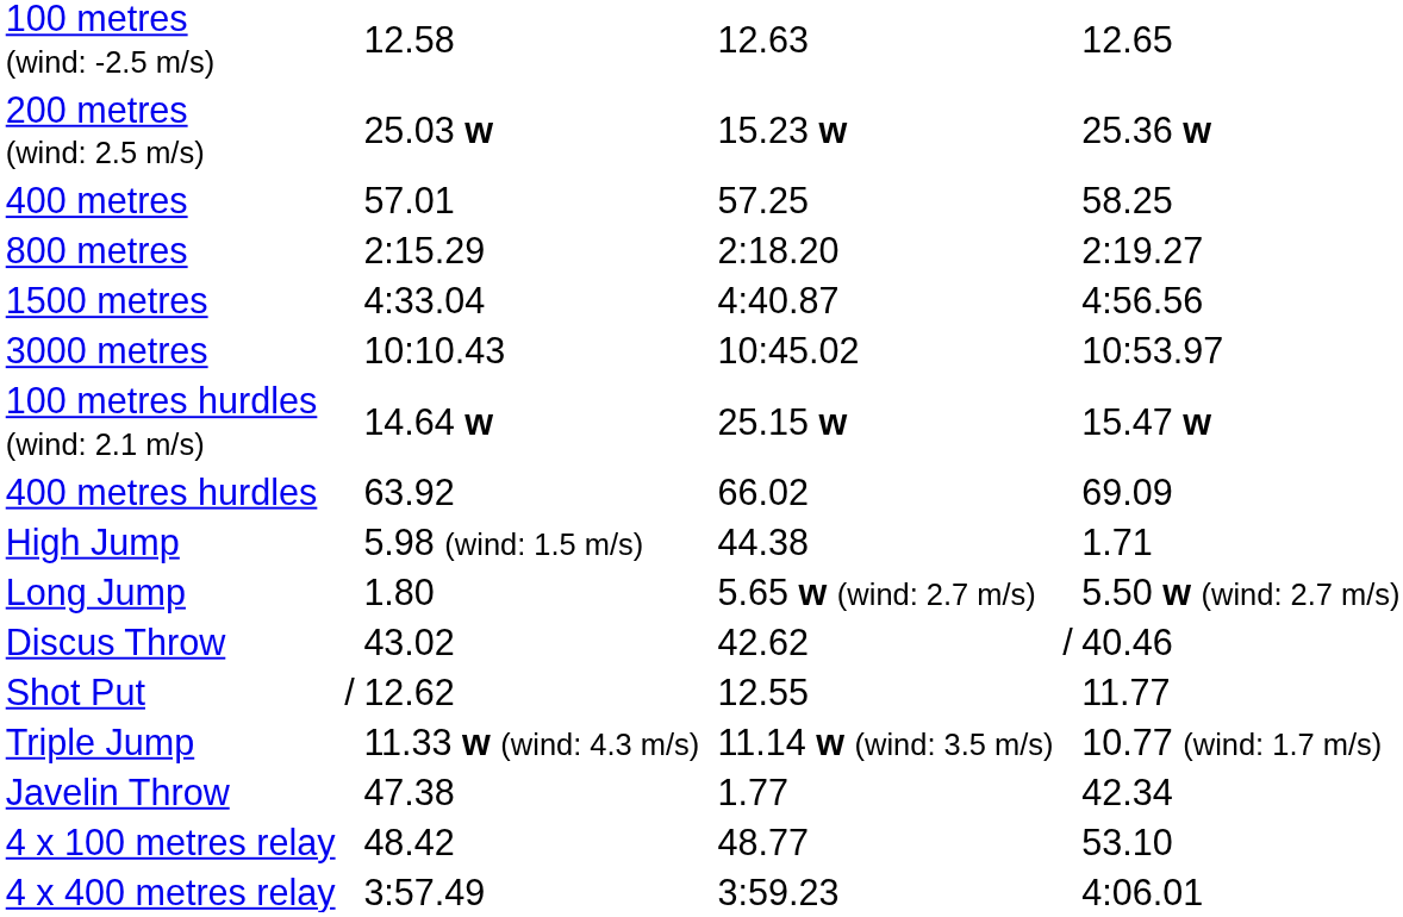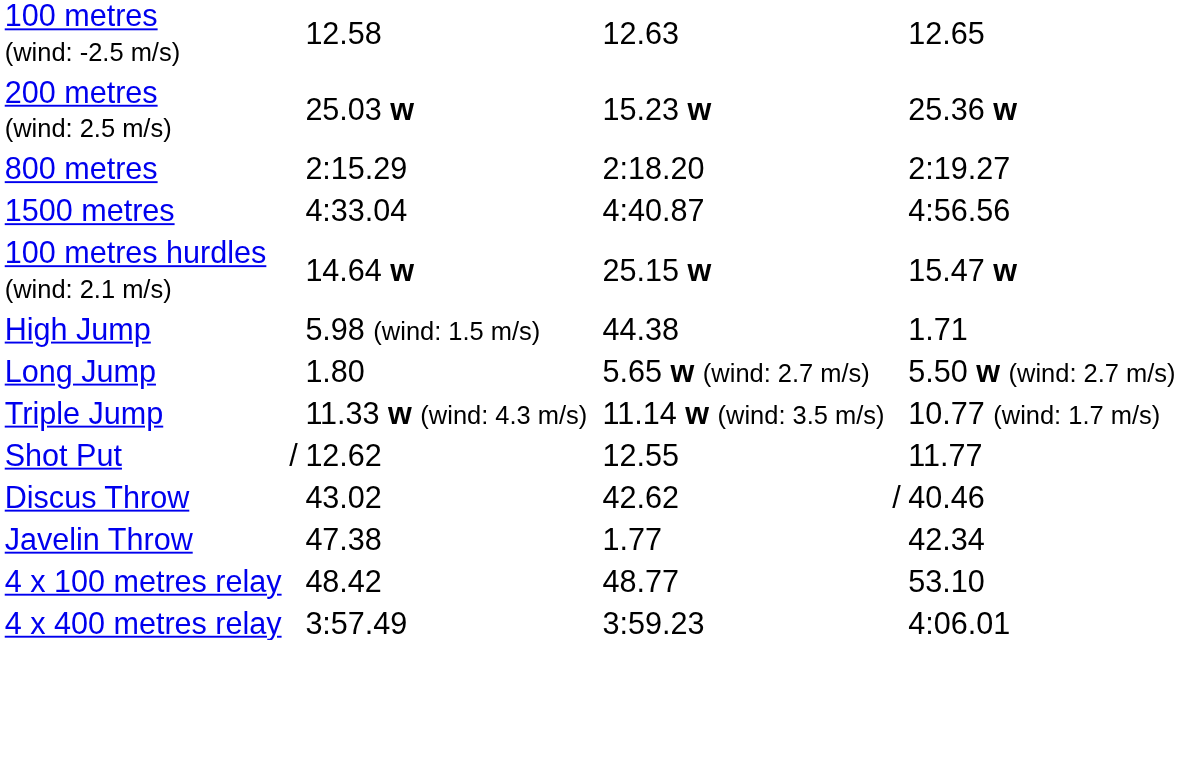 <table>
 <tr>
 <td><a href='#'>100 metres</a> <br> <small>(wind: -2.5 m/s)</small></td>
 <td></td>
 <td>12.58</td>
 <td></td>
 <td>12.63</td>
 <td></td>
 <td>12.65</td>
 </tr>
 <tr>
 <td><a href='#'>200 metres</a> <br> <small>(wind: 2.5 m/s)</small></td>
 <td></td>
 <td>25.03 <strong>w</strong></td>
 <td></td>
 <td>15.23 <strong>w</strong></td>
 <td></td>
 <td>25.36 <strong>w</strong></td>
 </tr>
 <tr>
-<td><a href='#'>400 metres</a></td>
-<td></td>
-<td>57.01</td>
-<td></td>
-<td>57.25</td>
-<td></td>
-<td>58.25</td>
-</tr>
-<tr>
 <td><a href='#'>800 metres</a></td>
 <td></td>
 <td>2:15.29</td>
 <td></td>
 <td>2:18.20</td>
 <td></td>
 <td>2:19.27</td>
 </tr>
 <tr>
 <td><a href='#'>1500 metres</a></td>
 <td></td>
 <td>4:33.04</td>
 <td></td>
 <td>4:40.87</td>
 <td></td>
 <td>4:56.56</td>
 </tr>
 <tr>
-<td><a href='#'>3000 metres</a></td>
-<td></td>
-<td>10:10.43</td>
-<td></td>
-<td>10:45.02</td>
-<td></td>
-<td>10:53.97</td>
-</tr>
-<tr>
 <td><a href='#'>100 metres hurdles</a> <br> <small>(wind: 2.1 m/s)</small></td>
 <td></td>
 <td>14.64 <strong>w</strong></td>
 <td></td>
 <td>25.15 <strong>w</strong></td>
 <td></td>
 <td>15.47 <strong>w</strong></td>
-</tr>
-<tr>
-<td><a href='#'>400 metres hurdles</a></td>
-<td></td>
-<td>63.92</td>
-<td></td>
-<td>66.02</td>
-<td></td>
-<td>69.09</td>
 </tr>
 <tr>
 <td><a href='#'>High Jump</a></td>
 <td></td>
 <td>5.98 <small>(wind: 1.5 m/s)</small></td>
 <td></td>
 <td>44.38</td>
 <td></td>
 <td>1.71</td>
 </tr>
 <tr>
 <td><a href='#'>Long Jump</a></td>
 <td></td>
 <td>1.80</td>
 <td></td>
 <td>5.65 <strong>w</strong> <small>(wind: 2.7 m/s)</small></td>
 <td></td>
 <td>5.50 <strong>w</strong> <small>(wind: 2.7 m/s)</small></td>
 </tr>
 <tr>
-<td><a href='#'>Discus Throw</a></td>
+<td><a href='#'>Triple Jump</a></td>
 <td></td>
-<td>43.02</td>
+<td>11.33  <strong>w</strong> <small>(wind: 4.3 m/s)</small></td>
 <td></td>
-<td>42.62</td>
-<td>/</td>
-<td>40.46</td>
+<td>11.14 <strong>w</strong> <small>(wind: 3.5 m/s)</small></td>
+<td></td>
+<td>10.77 <small>(wind: 1.7 m/s)</small></td>
 </tr>
 <tr>
 <td><a href='#'>Shot Put</a></td>
 <td>/</td>
 <td>12.62</td>
 <td></td>
 <td>12.55</td>
 <td></td>
 <td>11.77</td>
 </tr>
 <tr>
-<td><a href='#'>Triple Jump</a></td>
+<td><a href='#'>Discus Throw</a></td>
 <td></td>
-<td>11.33  <strong>w</strong> <small>(wind: 4.3 m/s)</small></td>
+<td>43.02</td>
 <td></td>
-<td>11.14 <strong>w</strong> <small>(wind: 3.5 m/s)</small></td>
-<td></td>
-<td>10.77 <small>(wind: 1.7 m/s)</small></td>
+<td>42.62</td>
+<td>/</td>
+<td>40.46</td>
 </tr>
 <tr>
 <td><a href='#'>Javelin Throw</a></td>
 <td></td>
 <td>47.38</td>
 <td></td>
 <td>1.77</td>
 <td></td>
 <td>42.34</td>
 </tr>
 <tr>
 <td><a href='#'>4 x 100 metres relay</a></td>
 <td></td>
 <td>48.42</td>
 <td></td>
 <td>48.77</td>
 <td></td>
 <td>53.10</td>
 </tr>
 <tr>
 <td><a href='#'>4 x 400 metres relay</a></td>
 <td></td>
 <td>3:57.49</td>
 <td></td>
 <td>3:59.23</td>
 <td></td>
 <td>4:06.01</td>
 </tr>
 </table>
